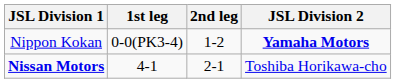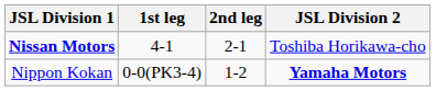 <table class="wikitable" border="1">
 <tr align=center>
 <th>JSL Division 1</th>
 <th>1st leg</th>
 <th>2nd leg</th>
 <th>JSL Division 2</th>
 </tr>
 <tr align=center>
+<td><strong><a href='#'>Nissan Motors</a></strong></td>
+<td>4-1</td>
+<td>2-1</td>
+<td><a href='#'>Toshiba Horikawa-cho</a></td>
+</tr>
+<tr align=center>
 <td><a href='#'>Nippon Kokan</a></td>
 <td>0-0(PK3-4)</td>
 <td>1-2</td>
 <td><strong><a href='#'>Yamaha Motors</a></strong></td>
 </tr>
-<tr align=center>
-<td><strong><a href='#'>Nissan Motors</a></strong></td>
-<td>4-1</td>
-<td>2-1</td>
-<td><a href='#'>Toshiba Horikawa-cho</a></td>
-</tr>
 </table>
